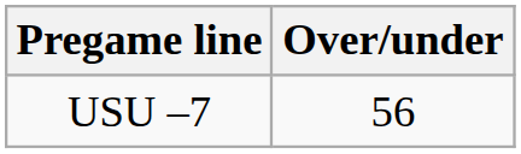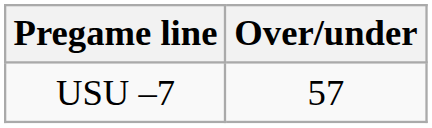 <table class="wikitable">
 <tr align="center">
 <th style=>Pregame line</th>
 <th style=>Over/under</th>
 </tr>
 <tr align="center">
 <td>USU –7</td>
-<td>56</td>
+<td>57</td>
 </tr>
 </table>
